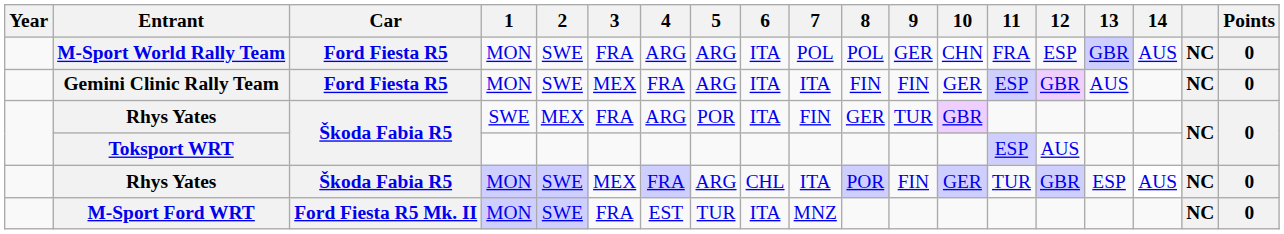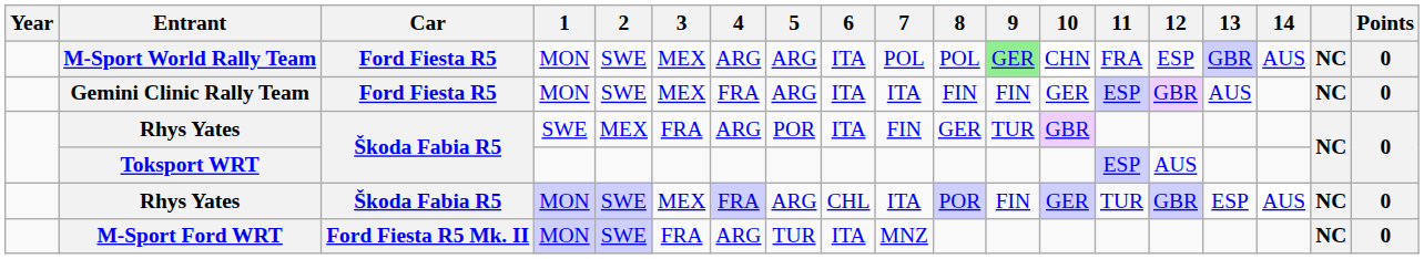 <table class="wikitable" style="text-align:center; font-size:90%;">
 <tr>
 <th>Year</th>
 <th>Entrant</th>
 <th>Car</th>
 <th>1</th>
 <th>2</th>
 <th>3</th>
 <th>4</th>
 <th>5</th>
 <th>6</th>
 <th>7</th>
 <th>8</th>
 <th>9</th>
 <th>10</th>
 <th>11</th>
 <th>12</th>
 <th>13</th>
 <th>14</th>
 <th></th>
 <th>Points</th>
 </tr>
 <tr>
 <td></td>
 <th><a href='#'>M-Sport World Rally Team</a></th>
 <th><a href='#'>Ford Fiesta R5</a></th>
 <td><a href='#'>MON</a></td>
 <td><a href='#'>SWE</a></td>
-<td><a href='#'>FRA</a></td>
+<td><a href='#'>MEX</a></td>
 <td><a href='#'>ARG</a></td>
 <td><a href='#'>ARG</a></td>
 <td><a href='#'>ITA</a></td>
 <td><a href='#'>POL</a></td>
 <td><a href='#'>POL</a></td>
-<td><a href='#'>GER</a></td>
+<td style="background: lightgreen;"><a href='#'>GER</a></td>
 <td style="background:#ffffff"><a href='#'>CHN</a><br></td>
 <td><a href='#'>FRA</a></td>
 <td><a href='#'>ESP</a></td>
 <td style="background:#CFCFFF"><a href='#'>GBR</a><br></td>
 <td><a href='#'>AUS</a></td>
 <th>NC</th>
 <th>0</th>
 </tr>
 <tr>
 <td></td>
 <th>Gemini Clinic Rally Team</th>
 <th><a href='#'>Ford Fiesta R5</a></th>
 <td><a href='#'>MON</a></td>
 <td><a href='#'>SWE</a></td>
 <td><a href='#'>MEX</a></td>
 <td><a href='#'>FRA</a></td>
 <td><a href='#'>ARG</a></td>
 <td><a href='#'>ITA</a></td>
 <td><a href='#'>ITA</a></td>
 <td><a href='#'>FIN</a></td>
 <td><a href='#'>FIN</a></td>
 <td><a href='#'>GER</a></td>
 <td style="background:#CFCFFF"><a href='#'>ESP</a><br></td>
 <td style="background:#EFCFFF"><a href='#'>GBR</a><br></td>
 <td><a href='#'>AUS</a></td>
 <td></td>
 <th>NC</th>
 <th>0</th>
 </tr>
 <tr>
 <td rowspan="2"></td>
 <th>Rhys Yates</th>
 <th rowspan="2"><a href='#'>Škoda Fabia R5</a></th>
 <td><a href='#'>SWE</a></td>
 <td><a href='#'>MEX</a></td>
 <td><a href='#'>FRA</a></td>
 <td><a href='#'>ARG</a></td>
 <td><a href='#'>POR</a></td>
 <td><a href='#'>ITA</a></td>
 <td><a href='#'>FIN</a></td>
 <td><a href='#'>GER</a></td>
 <td><a href='#'>TUR</a></td>
 <td style="background:#EFCFFF"><a href='#'>GBR</a><br></td>
 <td></td>
 <td></td>
 <td></td>
 <td></td>
 <th rowspan="2">NC</th>
 <th rowspan="2">0</th>
 </tr>
 <tr>
 <th><a href='#'>Toksport WRT</a></th>
 <td></td>
 <td></td>
 <td></td>
 <td></td>
 <td></td>
 <td></td>
 <td></td>
 <td></td>
 <td></td>
 <td></td>
 <td style="background:#CFCFFF"><a href='#'>ESP</a><br></td>
 <td><a href='#'>AUS</a></td>
 <td></td>
 <td></td>
 </tr>
 <tr>
 <td></td>
 <th>Rhys Yates</th>
 <th><a href='#'>Škoda Fabia R5</a></th>
 <td style="background:#CFCFFF"><a href='#'>MON</a><br></td>
 <td style="background:#CFCFFF"><a href='#'>SWE</a><br></td>
 <td><a href='#'>MEX</a></td>
 <td style="background:#CFCFFF"><a href='#'>FRA</a><br></td>
 <td><a href='#'>ARG</a></td>
 <td><a href='#'>CHL</a></td>
 <td><a href='#'>ITA</a></td>
 <td style="background:#CFCFFF"><a href='#'>POR</a><br></td>
 <td><a href='#'>FIN</a></td>
 <td style="background:#CFCFFF"><a href='#'>GER</a><br></td>
 <td><a href='#'>TUR</a></td>
 <td style="background:#CFCFFF"><a href='#'>GBR</a><br></td>
 <td><a href='#'>ESP</a></td>
 <td style="background:#ffffff"><a href='#'>AUS</a><br></td>
 <th>NC</th>
 <th>0</th>
 </tr>
 <tr>
 <td></td>
 <th><a href='#'>M-Sport Ford WRT</a></th>
 <th><a href='#'>Ford Fiesta R5 Mk. II</a></th>
 <td style="background:#CFCFFF"><a href='#'>MON</a><br></td>
 <td style="background:#CFCFFF"><a href='#'>SWE</a><br></td>
 <td><a href='#'>FRA</a></td>
-<td><a href='#'>EST</a></td>
+<td><a href='#'>ARG</a></td>
 <td><a href='#'>TUR</a></td>
 <td><a href='#'>ITA</a></td>
 <td><a href='#'>MNZ</a></td>
 <td></td>
 <td></td>
 <td></td>
 <td></td>
 <td></td>
 <td></td>
 <td></td>
 <th>NC</th>
 <th>0</th>
 </tr>
 </table>
